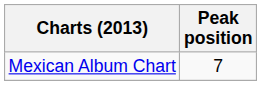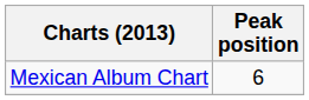 <table class="wikitable sortable">
 <tr>
 <th>Charts (2013)</th>
 <th>Peak<br>position</th>
 </tr>
 <tr>
 <td><a href='#'>Mexican Album Chart</a></td>
-<td style="text-align:center;">7</td>
+<td style="text-align:center;">6</td>
 </tr>
 <tr>
 </tr>
 </table>
